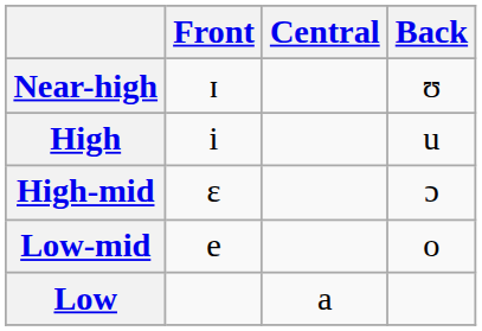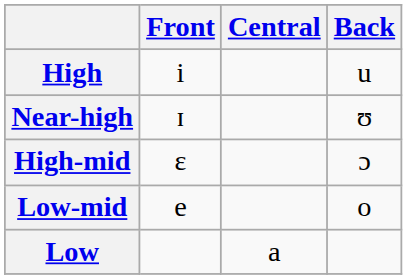 <table class="wikitable" style="text-align:center">
 <tr>
 <th></th>
 <th><a href='#'>Front</a></th>
 <th><a href='#'>Central</a></th>
 <th><a href='#'>Back</a></th>
 </tr>
 <tr>
+<th><a href='#'>High</a></th>
+<td>i</td>
+<td></td>
+<td>u</td>
+</tr>
+<tr>
 <th><a href='#'>Near-high</a></th>
 <td>ɪ</td>
 <td></td>
 <td>ʊ</td>
-</tr>
-<tr>
-<th><a href='#'>High</a></th>
-<td>i</td>
-<td></td>
-<td>u</td>
 </tr>
 <tr>
 <th><a href='#'>High-mid</a></th>
 <td>ɛ</td>
 <td></td>
 <td>ɔ</td>
 </tr>
 <tr>
 <th><a href='#'>Low-mid</a></th>
 <td>e</td>
 <td></td>
 <td>o</td>
 </tr>
 <tr>
 <th><a href='#'>Low</a></th>
 <td></td>
 <td>a</td>
 <td></td>
 </tr>
 </table>
